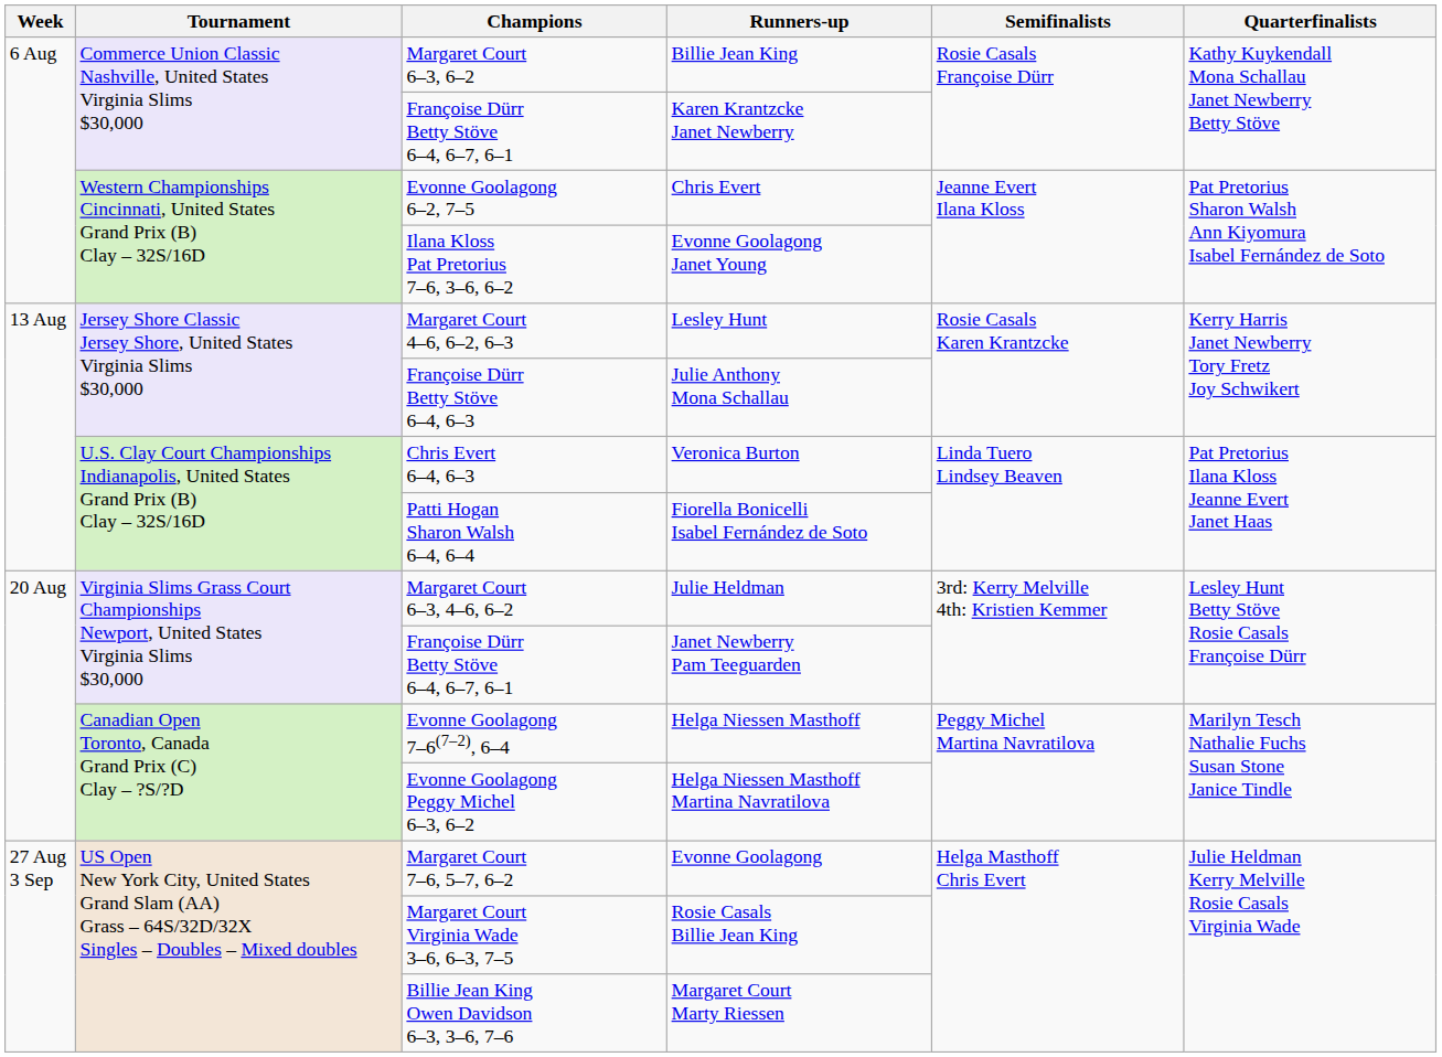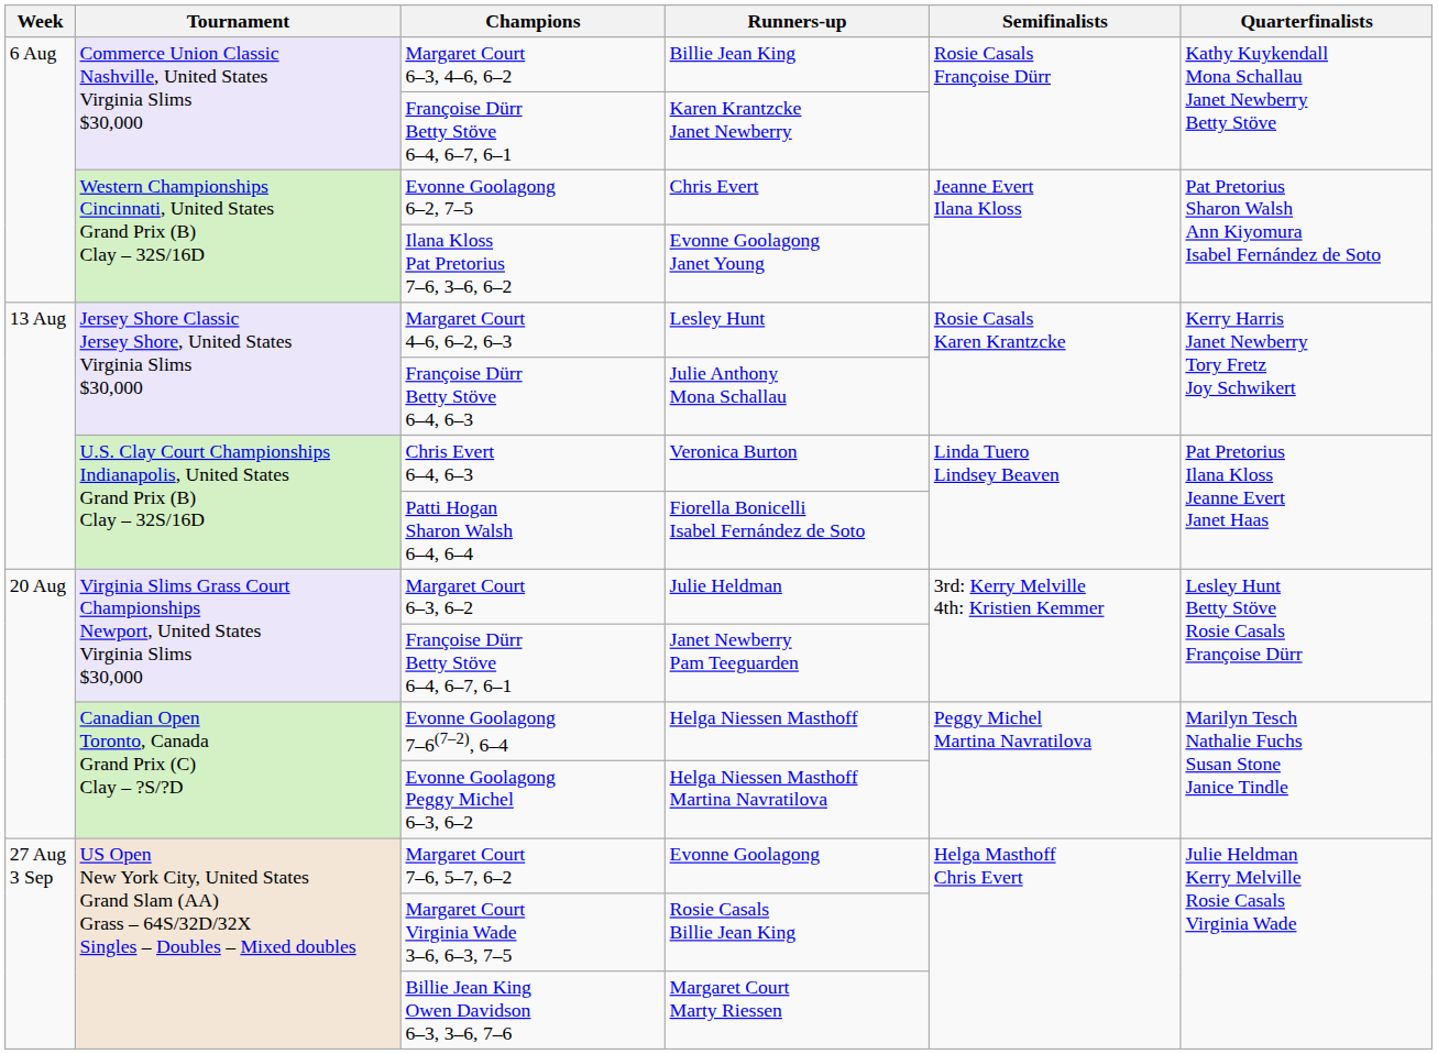 <table class=wikitable style=font-size:95%>
 <tr>
 <th style="width:48px;">Week</th>
 <th style="width:248px;">Tournament</th>
 <th style="width:200px;">Champions</th>
 <th style="width:200px;">Runners-up</th>
 <th style="width:190px;">Semifinalists</th>
 <th style="width:190px;">Quarterfinalists</th>
 </tr>
 <tr valign=top>
 <td rowspan=4>6 Aug</td>
 <td style="background:#ebe6fa;" rowspan=2><a href='#'>Commerce Union Classic</a><br><a href='#'>Nashville</a>, United States<br>Virginia Slims<br>$30,000</td>
-<td> <a href='#'>Margaret Court</a> <br>6–3, 6–2</td>
+<td> <a href='#'>Margaret Court</a> <br>6–3, 4–6, 6–2</td>
 <td> <a href='#'>Billie Jean King</a></td>
 <td rowspan=2> <a href='#'>Rosie Casals</a><br> <a href='#'>Françoise Dürr</a></td>
 <td rowspan=2> <a href='#'>Kathy Kuykendall</a> <br> <a href='#'>Mona Schallau</a> <br> <a href='#'>Janet Newberry</a> <br> <a href='#'>Betty Stöve</a></td>
 </tr>
 <tr valign=top>
 <td> <a href='#'>Françoise Dürr</a><br> <a href='#'>Betty Stöve</a><br>6–4, 6–7, 6–1</td>
 <td> <a href='#'>Karen Krantzcke</a><br> <a href='#'>Janet Newberry</a></td>
 </tr>
 <tr valign=top>
 <td style="background:#D4F1C5;" rowspan="2"><a href='#'>Western Championships</a> <br> <a href='#'>Cincinnati</a>, United States <br>Grand Prix (B) <br>Clay – 32S/16D</td>
 <td> <a href='#'>Evonne Goolagong</a> <br> 6–2, 7–5</td>
 <td> <a href='#'>Chris Evert</a></td>
 <td rowspan=2> <a href='#'>Jeanne Evert</a> <br>  <a href='#'>Ilana Kloss</a></td>
 <td rowspan=2> <a href='#'>Pat Pretorius</a> <br>  <a href='#'>Sharon Walsh</a> <br>  <a href='#'>Ann Kiyomura</a> <br>  <a href='#'>Isabel Fernández de Soto</a></td>
 </tr>
 <tr valign=top>
 <td> <a href='#'>Ilana Kloss</a> <br>  <a href='#'>Pat Pretorius</a> <br> 7–6, 3–6, 6–2</td>
 <td> <a href='#'>Evonne Goolagong</a> <br>  <a href='#'>Janet Young</a></td>
 </tr>
 <tr valign=top>
 <td rowspan=4>13 Aug</td>
 <td style="background:#ebe6fa;" rowspan=2><a href='#'>Jersey Shore Classic</a><br><a href='#'>Jersey Shore</a>, United States<br>Virginia Slims<br>$30,000</td>
 <td> <a href='#'>Margaret Court</a> <br>4–6, 6–2, 6–3</td>
 <td> <a href='#'>Lesley Hunt</a></td>
 <td rowspan=2> <a href='#'>Rosie Casals</a><br> <a href='#'>Karen Krantzcke</a></td>
 <td rowspan=2> <a href='#'>Kerry Harris</a> <br> <a href='#'>Janet Newberry</a> <br> <a href='#'>Tory Fretz</a> <br> <a href='#'>Joy Schwikert</a></td>
 </tr>
 <tr valign=top>
 <td> <a href='#'>Françoise Dürr</a><br> <a href='#'>Betty Stöve</a><br>6–4, 6–3</td>
 <td> <a href='#'>Julie Anthony</a><br> <a href='#'>Mona Schallau</a></td>
 </tr>
 <tr valign=top>
 <td style="background:#D4F1C5;" rowspan="2"><a href='#'>U.S. Clay Court Championships</a> <br> <a href='#'>Indianapolis</a>, United States <br> Grand Prix (B) <br> Clay – 32S/16D</td>
 <td> <a href='#'>Chris Evert</a> <br> 6–4, 6–3</td>
 <td> <a href='#'>Veronica Burton</a></td>
 <td rowspan=2> <a href='#'>Linda Tuero</a> <br>  <a href='#'>Lindsey Beaven</a></td>
 <td rowspan=2> <a href='#'>Pat Pretorius</a> <br>  <a href='#'>Ilana Kloss</a> <br>  <a href='#'>Jeanne Evert</a> <br>  <a href='#'>Janet Haas</a></td>
 </tr>
 <tr valign=top>
 <td> <a href='#'>Patti Hogan</a> <br>  <a href='#'>Sharon Walsh</a> <br> 6–4, 6–4</td>
 <td> <a href='#'>Fiorella Bonicelli</a> <br>  <a href='#'>Isabel Fernández de Soto</a></td>
 </tr>
 <tr valign=top>
 <td rowspan=4>20 Aug</td>
 <td style="background:#ebe6fa;" rowspan=2><a href='#'>Virginia Slims Grass Court Championships</a><br><a href='#'>Newport</a>, United States<br>Virginia Slims<br>$30,000</td>
-<td> <a href='#'>Margaret Court</a> <br>6–3, 4–6, 6–2</td>
+<td> <a href='#'>Margaret Court</a> <br>6–3, 6–2</td>
 <td> <a href='#'>Julie Heldman</a></td>
 <td rowspan=2>3rd:  <a href='#'>Kerry Melville</a> <br> 4th:  <a href='#'>Kristien Kemmer</a></td>
 <td rowspan=2> <a href='#'>Lesley Hunt</a> <br> <a href='#'>Betty Stöve</a> <br> <a href='#'>Rosie Casals</a> <br> <a href='#'>Françoise Dürr</a></td>
 </tr>
 <tr valign=top>
 <td> <a href='#'>Françoise Dürr</a><br> <a href='#'>Betty Stöve</a><br>6–4, 6–7, 6–1</td>
 <td> <a href='#'>Janet Newberry</a><br> <a href='#'>Pam Teeguarden</a></td>
 </tr>
 <tr valign=top>
 <td style="background:#D4F1C5;" rowspan="2"><a href='#'>Canadian Open</a> <br> <a href='#'>Toronto</a>, Canada <br> Grand Prix (C) <br> Clay – ?S/?D</td>
 <td> <a href='#'>Evonne Goolagong</a> <br> 7–6<sup>(7–2)</sup>, 6–4</td>
 <td> <a href='#'>Helga Niessen Masthoff</a></td>
 <td rowspan=2> <a href='#'>Peggy Michel</a> <br>  <a href='#'>Martina Navratilova</a></td>
 <td rowspan=2> <a href='#'>Marilyn Tesch</a> <br>  <a href='#'>Nathalie Fuchs</a> <br>  <a href='#'>Susan Stone</a> <br>  <a href='#'>Janice Tindle</a></td>
 </tr>
 <tr valign=top>
 <td> <a href='#'>Evonne Goolagong</a> <br>  <a href='#'>Peggy Michel</a> <br> 6–3, 6–2</td>
 <td> <a href='#'>Helga Niessen Masthoff</a> <br>  <a href='#'>Martina Navratilova</a></td>
 </tr>
 <tr valign=top>
 <td rowspan=3>27 Aug <br>3 Sep</td>
 <td bgcolor=#F3E6D7 rowspan=3><a href='#'>US Open</a><br>New York City, United States<br>Grand Slam (AA) <br>Grass – 64S/32D/32X<br><a href='#'>Singles</a> – <a href='#'>Doubles</a> – <a href='#'>Mixed doubles</a></td>
 <td> <a href='#'>Margaret Court</a><br>7–6, 5–7, 6–2</td>
 <td> <a href='#'>Evonne Goolagong</a></td>
 <td rowspan=3> <a href='#'>Helga Masthoff</a><br> <a href='#'>Chris Evert</a></td>
 <td rowspan=3> <a href='#'>Julie Heldman</a><br> <a href='#'>Kerry Melville</a><br> <a href='#'>Rosie Casals</a><br> <a href='#'>Virginia Wade</a></td>
 </tr>
 <tr valign=top>
 <td> <a href='#'>Margaret Court</a> <br>  <a href='#'>Virginia Wade</a><br>3–6, 6–3, 7–5</td>
 <td> <a href='#'>Rosie Casals</a><br> <a href='#'>Billie Jean King</a></td>
 </tr>
 <tr valign=top>
 <td> <a href='#'>Billie Jean King</a> <br>  <a href='#'>Owen Davidson</a><br>6–3, 3–6, 7–6</td>
 <td> <a href='#'>Margaret Court</a> <br>  <a href='#'>Marty Riessen</a></td>
 </tr>
 </table>
